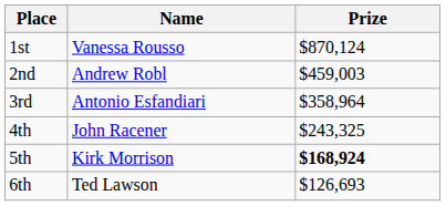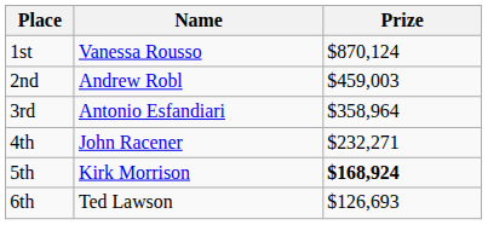 <table class="wikitable">
 <tr>
 <th style="width:50px;">Place</th>
 <th style="width:200px;">Name</th>
 <th style="width:125px;">Prize</th>
 </tr>
 <tr>
 <td>1st</td>
 <td> <a href='#'>Vanessa Rousso</a></td>
 <td>$870,124</td>
 </tr>
 <tr>
 <td>2nd</td>
 <td> <a href='#'>Andrew Robl</a></td>
 <td>$459,003</td>
 </tr>
 <tr>
 <td>3rd</td>
 <td> <a href='#'>Antonio Esfandiari</a></td>
 <td>$358,964</td>
 </tr>
 <tr>
 <td>4th</td>
 <td> <a href='#'>John Racener</a></td>
-<td>$243,325</td>
+<td>$232,271</td>
 </tr>
 <tr>
 <td>5th</td>
 <td> <a href='#'>Kirk Morrison</a></td>
 <td><strong>$168,924</strong></td>
 </tr>
 <tr>
 <td>6th</td>
 <td> Ted Lawson</td>
 <td>$126,693</td>
 </tr>
 </table>
